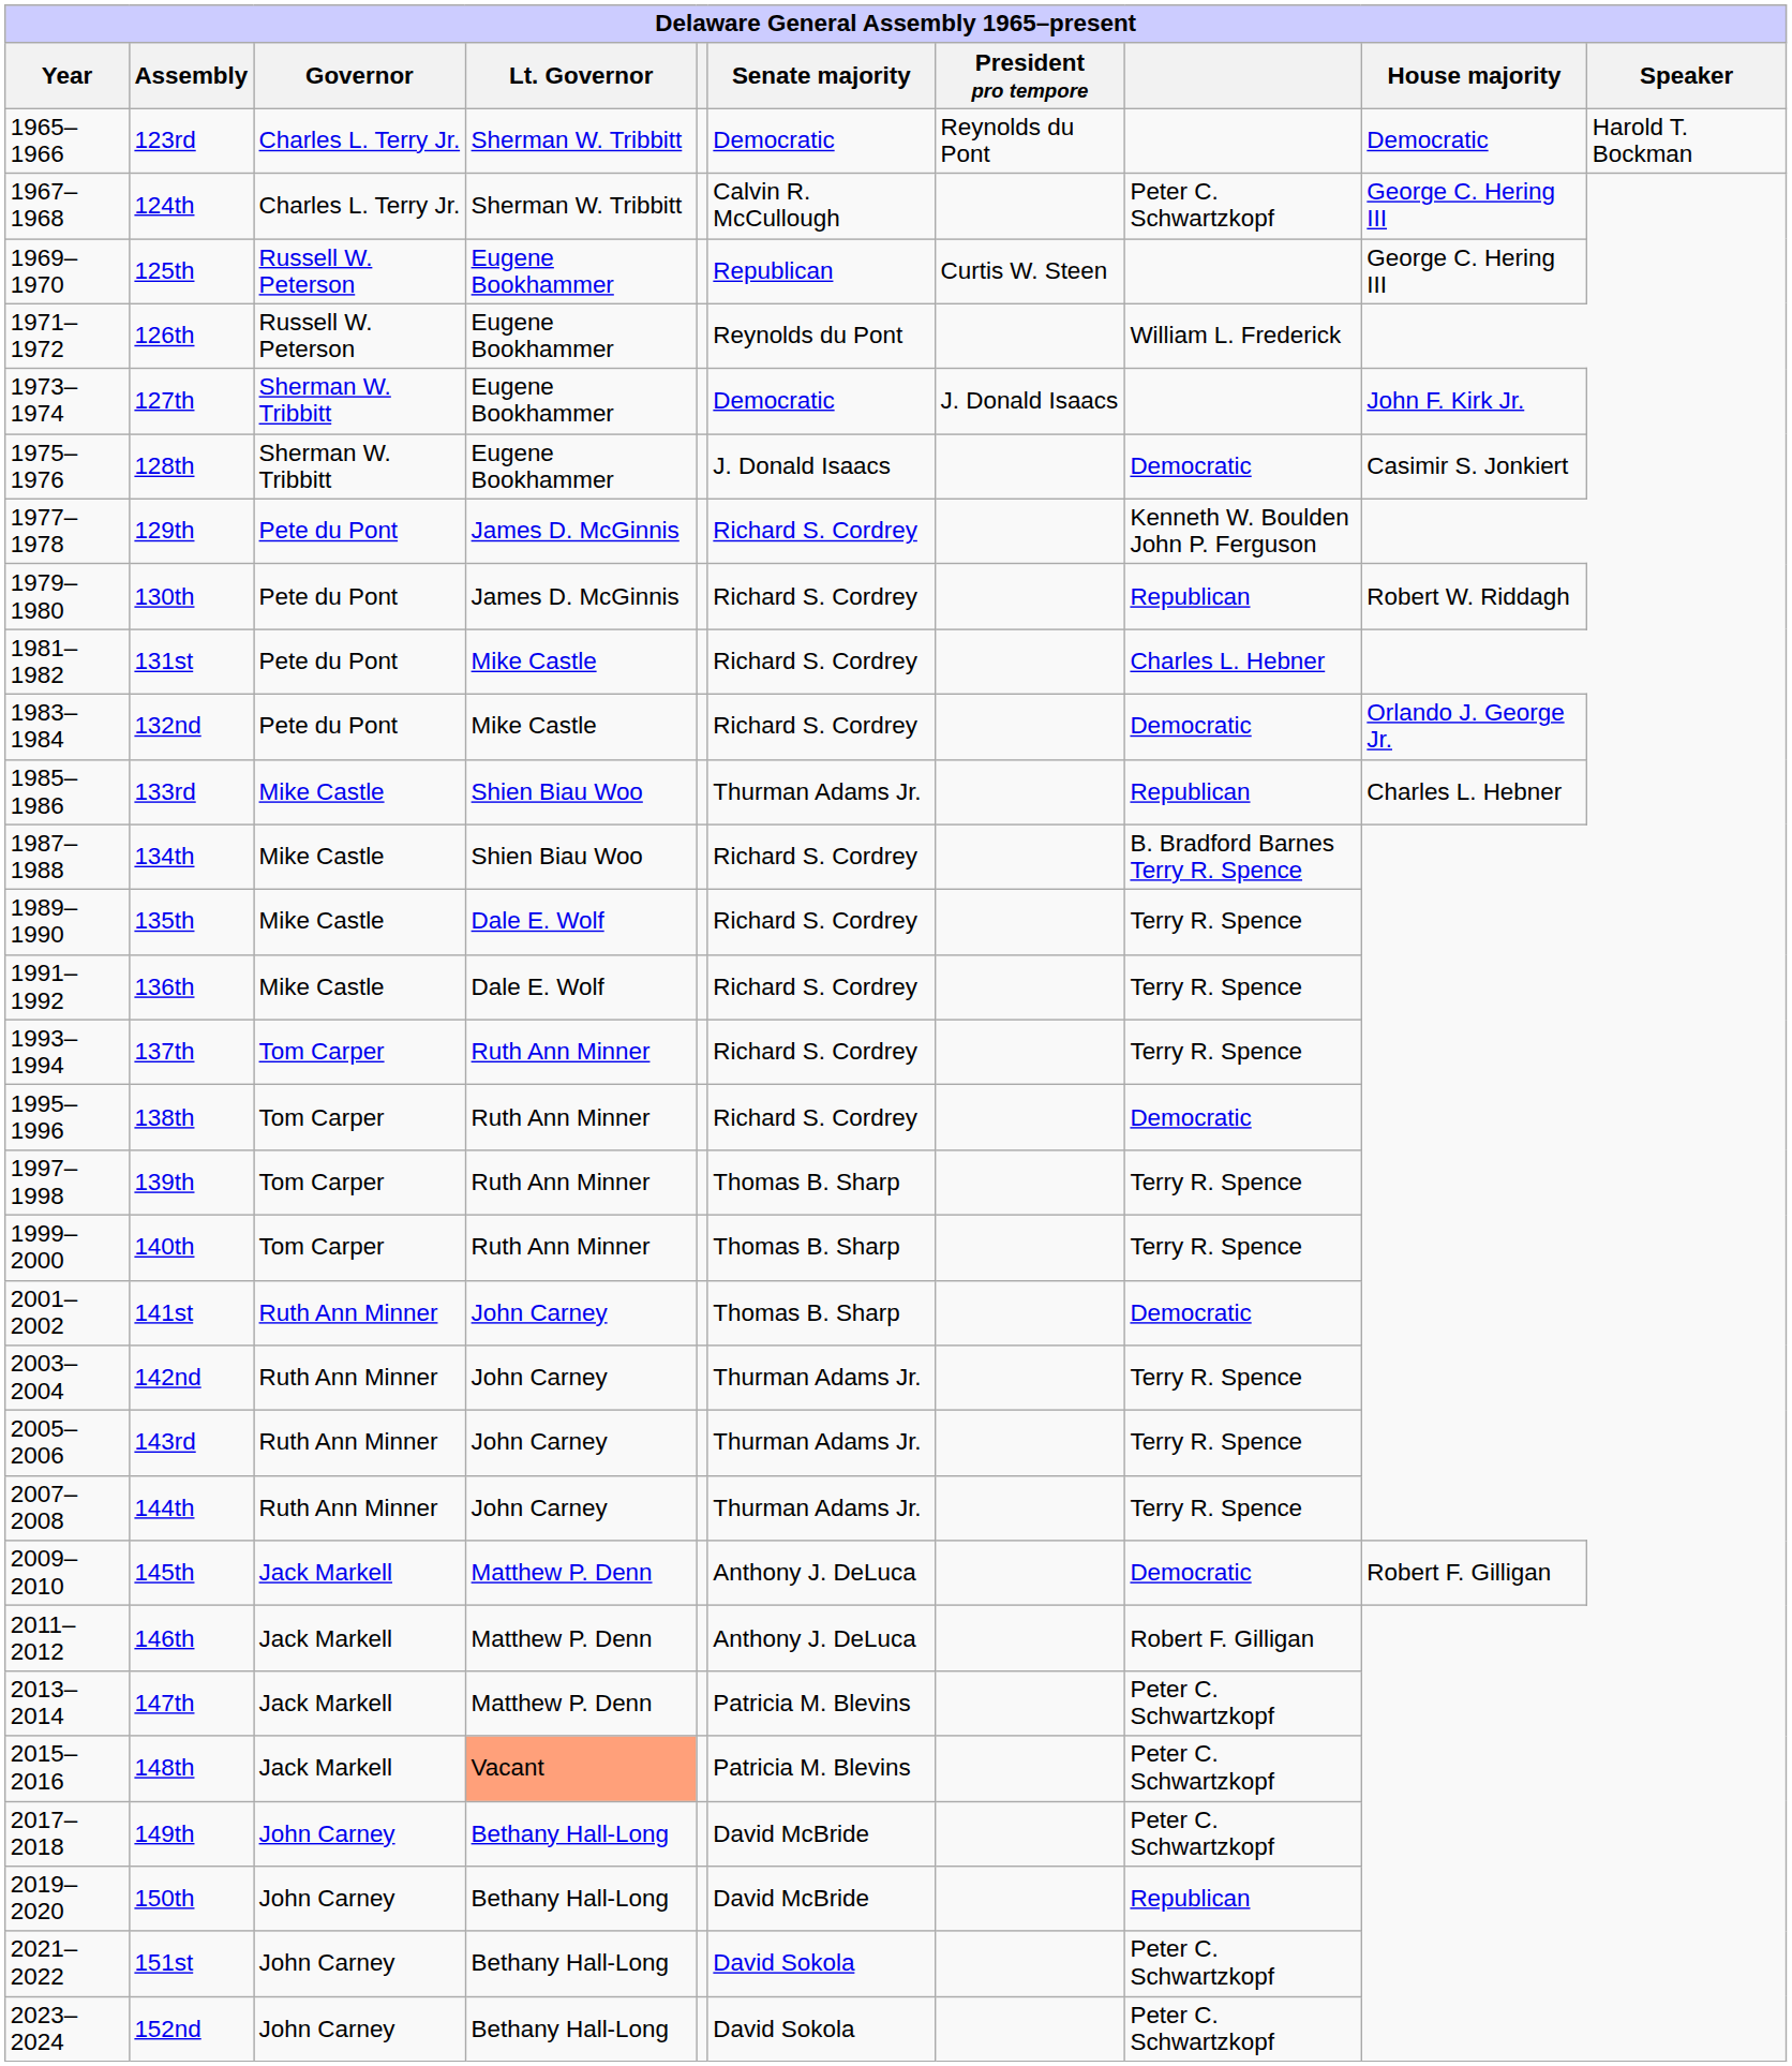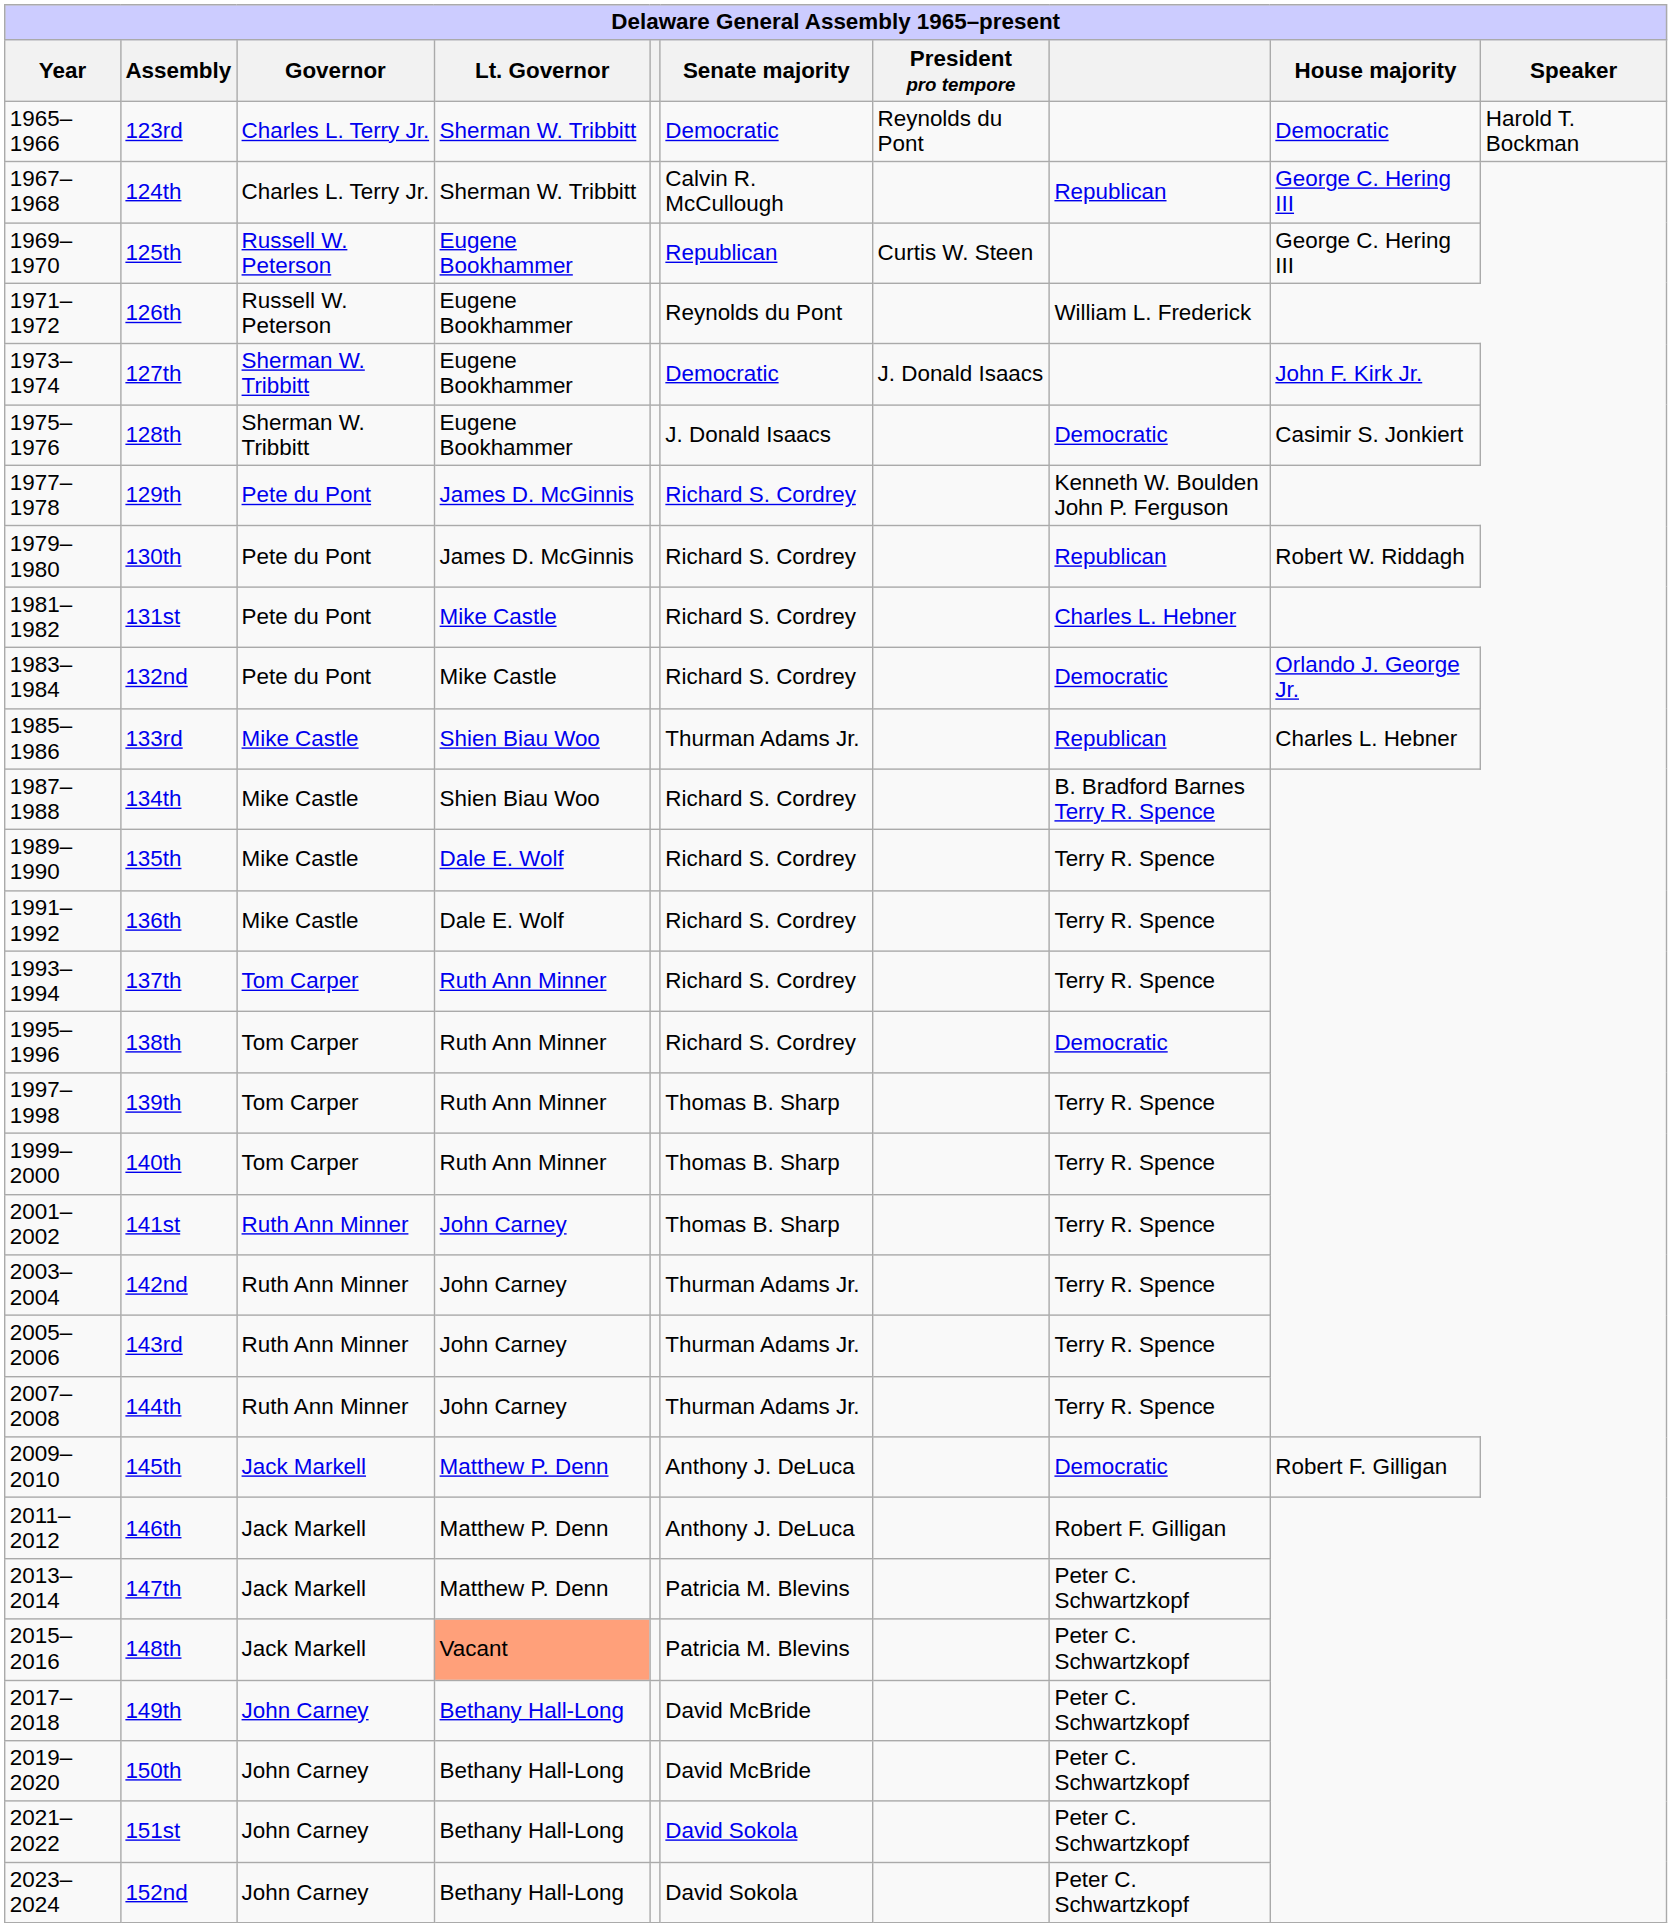 <table class=wikitable style="width: 94%" style="text-align: center;" align="center">
 <tr bgcolor=#cccccc>
 <th colspan=12 style="background: #ccccff;"><strong>Delaware General Assembly 1965–present</strong></th>
 </tr>
 <tr>
 <th><strong>Year</strong></th>
 <th><strong>Assembly</strong></th>
 <th><strong>Governor</strong></th>
 <th><strong>Lt. Governor</strong></th>
 <th></th>
 <th><strong>Senate majority</strong></th>
 <th><strong>President<br><em><small>pro tempore</small><strong><em></th>
 <th></th>
 <th></strong>House majority<strong></th>
 <th></strong>Speaker<strong></th>
 </tr>
 <tr>
 <td>1965–1966</td>
 <td><a href='#'>123rd</a></td>
 <td><a href='#'>Charles L. Terry Jr.</a></td>
 <td><a href='#'>Sherman W. Tribbitt</a></td>
 <td></td>
 <td><a href='#'>Democratic</a></td>
 <td>Reynolds du Pont</td>
 <td></td>
 <td><a href='#'>Democratic</a></td>
 <td>Harold T. Bockman</td>
 </tr>
 <tr>
 <td>1967–1968</td>
 <td><a href='#'>124th</a></td>
 <td>Charles L. Terry Jr.</td>
 <td>Sherman W. Tribbitt</td>
 <td></td>
 <td>Calvin R. McCullough</td>
 <td></td>
-<td>Peter C. Schwartzkopf</td>
+<td><a href='#'>Republican</a></td>
 <td><a href='#'>George C. Hering III</a></td>
 </tr>
 <tr>
 <td>1969–1970</td>
 <td><a href='#'>125th</a></td>
 <td><a href='#'>Russell W. Peterson</a></td>
 <td><a href='#'>Eugene Bookhammer</a></td>
 <td></td>
 <td><a href='#'>Republican</a></td>
 <td>Curtis W. Steen</td>
 <td></td>
 <td>George C. Hering III</td>
 </tr>
 <tr>
 <td>1971–1972</td>
 <td><a href='#'>126th</a></td>
 <td>Russell W. Peterson</td>
 <td>Eugene Bookhammer</td>
 <td></td>
 <td>Reynolds du Pont</td>
 <td></td>
 <td>William L. Frederick</td>
 </tr>
 <tr>
 <td>1973–1974</td>
 <td><a href='#'>127th</a></td>
 <td><a href='#'>Sherman W. Tribbitt</a></td>
 <td>Eugene Bookhammer</td>
 <td></td>
 <td><a href='#'>Democratic</a></td>
 <td>J. Donald Isaacs</td>
 <td></td>
 <td><a href='#'>John F. Kirk Jr.</a></td>
 </tr>
 <tr>
 <td>1975–1976</td>
 <td><a href='#'>128th</a></td>
 <td>Sherman W. Tribbitt</td>
 <td>Eugene Bookhammer</td>
 <td></td>
 <td>J. Donald Isaacs</td>
 <td></td>
 <td><a href='#'>Democratic</a></td>
 <td>Casimir S. Jonkiert</td>
 </tr>
 <tr>
 <td>1977–1978</td>
 <td><a href='#'>129th</a></td>
 <td><a href='#'>Pete du Pont</a></td>
 <td><a href='#'>James D. McGinnis</a></td>
 <td></td>
 <td><a href='#'>Richard S. Cordrey</a></td>
 <td></td>
 <td>Kenneth W. Boulden<br>John P. Ferguson</td>
 </tr>
 <tr>
 <td>1979–1980</td>
 <td><a href='#'>130th</a></td>
 <td>Pete du Pont</td>
 <td>James D. McGinnis</td>
 <td></td>
 <td>Richard S. Cordrey</td>
 <td></td>
 <td><a href='#'>Republican</a></td>
 <td>Robert W. Riddagh</td>
 </tr>
 <tr>
 <td>1981–1982</td>
 <td><a href='#'>131st</a></td>
 <td>Pete du Pont</td>
 <td><a href='#'>Mike Castle</a></td>
 <td></td>
 <td>Richard S. Cordrey</td>
 <td></td>
 <td><a href='#'>Charles L. Hebner</a></td>
 </tr>
 <tr>
 <td>1983–1984</td>
 <td><a href='#'>132nd</a></td>
 <td>Pete du Pont</td>
 <td>Mike Castle</td>
 <td></td>
 <td>Richard S. Cordrey</td>
 <td></td>
 <td><a href='#'>Democratic</a></td>
 <td><a href='#'>Orlando J. George Jr.</a></td>
 </tr>
 <tr>
 <td>1985–1986</td>
 <td><a href='#'>133rd</a></td>
 <td><a href='#'>Mike Castle</a></td>
 <td><a href='#'>Shien Biau Woo</a></td>
 <td></td>
 <td>Thurman Adams Jr.</td>
 <td></td>
 <td><a href='#'>Republican</a></td>
 <td>Charles L. Hebner</td>
 </tr>
 <tr>
 <td>1987–1988</td>
 <td><a href='#'>134th</a></td>
 <td>Mike Castle</td>
 <td>Shien Biau Woo</td>
 <td></td>
 <td>Richard S. Cordrey</td>
 <td></td>
 <td>B. Bradford Barnes<br><a href='#'>Terry R. Spence</a></td>
 </tr>
 <tr>
 <td>1989–1990</td>
 <td><a href='#'>135th</a></td>
 <td>Mike Castle</td>
 <td><a href='#'>Dale E. Wolf</a></td>
 <td></td>
 <td>Richard S. Cordrey</td>
 <td></td>
 <td>Terry R. Spence</td>
 </tr>
 <tr>
 <td>1991–1992</td>
 <td><a href='#'>136th</a></td>
 <td>Mike Castle</td>
 <td>Dale E. Wolf</td>
 <td></td>
 <td>Richard S. Cordrey</td>
 <td></td>
 <td>Terry R. Spence</td>
 </tr>
 <tr>
 <td>1993–1994</td>
 <td><a href='#'>137th</a></td>
 <td><a href='#'>Tom Carper</a></td>
 <td><a href='#'>Ruth Ann Minner</a></td>
 <td></td>
 <td>Richard S. Cordrey</td>
 <td></td>
 <td>Terry R. Spence</td>
 </tr>
 <tr>
 <td>1995–1996</td>
 <td><a href='#'>138th</a></td>
 <td>Tom Carper</td>
 <td>Ruth Ann Minner</td>
 <td></td>
 <td>Richard S. Cordrey</td>
 <td></td>
 <td><a href='#'>Democratic</a></td>
 </tr>
 <tr>
 <td>1997–1998</td>
 <td><a href='#'>139th</a></td>
 <td>Tom Carper</td>
 <td>Ruth Ann Minner</td>
 <td></td>
 <td>Thomas B. Sharp</td>
 <td></td>
 <td>Terry R. Spence</td>
 </tr>
 <tr>
 <td>1999–2000</td>
 <td><a href='#'>140th</a></td>
 <td>Tom Carper</td>
 <td>Ruth Ann Minner</td>
 <td></td>
 <td>Thomas B. Sharp</td>
 <td></td>
 <td>Terry R. Spence</td>
 </tr>
 <tr>
 <td>2001–2002</td>
 <td><a href='#'>141st</a></td>
 <td><a href='#'>Ruth Ann Minner</a></td>
 <td><a href='#'>John Carney</a></td>
 <td></td>
 <td>Thomas B. Sharp</td>
 <td></td>
-<td><a href='#'>Democratic</a></td>
+<td>Terry R. Spence</td>
 </tr>
 <tr>
 <td>2003–2004</td>
 <td><a href='#'>142nd</a></td>
 <td>Ruth Ann Minner</td>
 <td>John Carney</td>
 <td></td>
 <td>Thurman Adams Jr.</td>
 <td></td>
 <td>Terry R. Spence</td>
 </tr>
 <tr>
 <td>2005–2006</td>
 <td><a href='#'>143rd</a></td>
 <td>Ruth Ann Minner</td>
 <td>John Carney</td>
 <td></td>
 <td>Thurman Adams Jr.</td>
 <td></td>
 <td>Terry R. Spence</td>
 </tr>
 <tr>
 <td>2007–2008</td>
 <td><a href='#'>144th</a></td>
 <td>Ruth Ann Minner</td>
 <td>John Carney</td>
 <td></td>
 <td>Thurman Adams Jr.</td>
 <td></td>
 <td>Terry R. Spence</td>
 </tr>
 <tr>
 <td>2009–2010</td>
 <td><a href='#'>145th</a></td>
 <td><a href='#'>Jack Markell</a></td>
 <td><a href='#'>Matthew P. Denn</a></td>
 <td></td>
 <td>Anthony J. DeLuca</td>
 <td></td>
 <td><a href='#'>Democratic</a></td>
 <td>Robert F. Gilligan</td>
 </tr>
 <tr>
 <td>2011–2012</td>
 <td><a href='#'>146th</a></td>
 <td>Jack Markell</td>
 <td>Matthew P. Denn</td>
 <td></td>
 <td>Anthony J. DeLuca</td>
 <td></td>
 <td>Robert F. Gilligan</td>
 </tr>
 <tr>
 <td>2013–2014</td>
 <td><a href='#'>147th</a></td>
 <td>Jack Markell</td>
 <td>Matthew P. Denn</td>
 <td></td>
 <td>Patricia M. Blevins</td>
 <td></td>
 <td>Peter C. Schwartzkopf</td>
 </tr>
 <tr>
 <td>2015–2016</td>
 <td><a href='#'>148th</a></td>
 <td>Jack Markell</td>
 <td style="background: lightsalmon;">Vacant</td>
 <td></td>
 <td>Patricia M. Blevins</td>
 <td></td>
 <td>Peter C. Schwartzkopf</td>
 </tr>
 <tr>
 <td>2017–2018</td>
 <td><a href='#'>149th</a></td>
 <td><a href='#'>John Carney</a></td>
 <td><a href='#'>Bethany Hall-Long</a></td>
 <td></td>
 <td>David McBride</td>
 <td></td>
 <td>Peter C. Schwartzkopf</td>
 </tr>
 <tr>
 <td>2019–2020</td>
 <td><a href='#'>150th</a></td>
 <td>John Carney</td>
 <td>Bethany Hall-Long</td>
 <td></td>
 <td>David McBride</td>
 <td></td>
-<td><a href='#'>Republican</a></td>
+<td>Peter C. Schwartzkopf</td>
 </tr>
 <tr>
 <td>2021–2022</td>
 <td><a href='#'>151st</a></td>
 <td>John Carney</td>
 <td>Bethany Hall-Long</td>
 <td></td>
 <td><a href='#'>David Sokola</a></td>
 <td></td>
 <td>Peter C. Schwartzkopf</td>
 </tr>
 <tr>
 <td>2023–2024</td>
 <td><a href='#'>152nd</a></td>
 <td>John Carney</td>
 <td>Bethany Hall-Long</td>
 <td></td>
 <td>David Sokola</td>
 <td></td>
 <td>Peter C. Schwartzkopf</td>
 </tr>
 </table>
